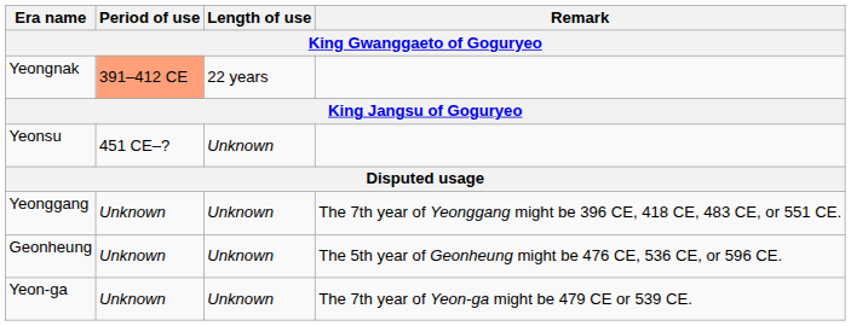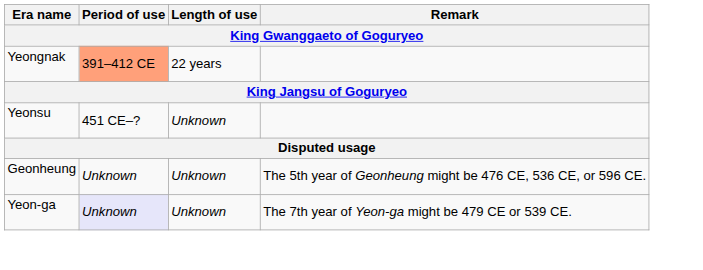 <table class="wikitable">
 <tr>
 <th>Era name</th>
 <th>Period of use</th>
 <th>Length of use</th>
 <th>Remark</th>
 </tr>
 <tr>
 <th colspan="4"><a href='#'>King Gwanggaeto of Goguryeo</a><br></th>
 </tr>
 <tr>
 <td>Yeongnak<br><br></td>
 <td style="background: lightsalmon;">391–412 CE</td>
 <td>22 years</td>
 <td></td>
 </tr>
 <tr>
 <th colspan="4"><a href='#'>King Jangsu of Goguryeo</a><br></th>
 </tr>
 <tr>
 <td>Yeonsu<br><br></td>
 <td>451 CE–?</td>
 <td><em>Unknown</em></td>
 <td></td>
 </tr>
 <tr>
 <th colspan="4">Disputed usage</th>
 </tr>
 <tr>
-<td>Yeonggang<br><br></td>
-<td><em>Unknown</em></td>
-<td><em>Unknown</em></td>
-<td>The 7th year of <em>Yeonggang</em> might be 396 CE, 418 CE, 483 CE, or 551 CE.</td>
-</tr>
-<tr>
 <td>Geonheung<br><br></td>
 <td><em>Unknown</em></td>
 <td><em>Unknown</em></td>
 <td>The 5th year of <em>Geonheung</em> might be 476 CE, 536 CE, or 596 CE.</td>
 </tr>
 <tr>
 <td>Yeon-ga<br><br></td>
-<td><em>Unknown</em></td>
+<td style="background: lavender;"><em>Unknown</em></td>
 <td><em>Unknown</em></td>
 <td>The 7th year of <em>Yeon-ga</em> might be 479 CE or 539 CE.</td>
 </tr>
 </table>
